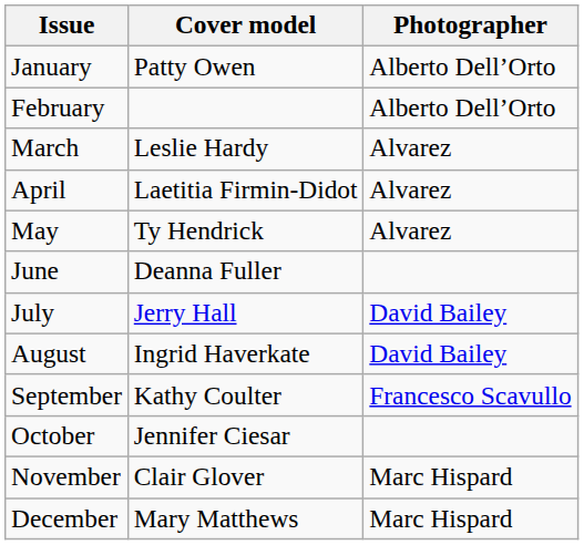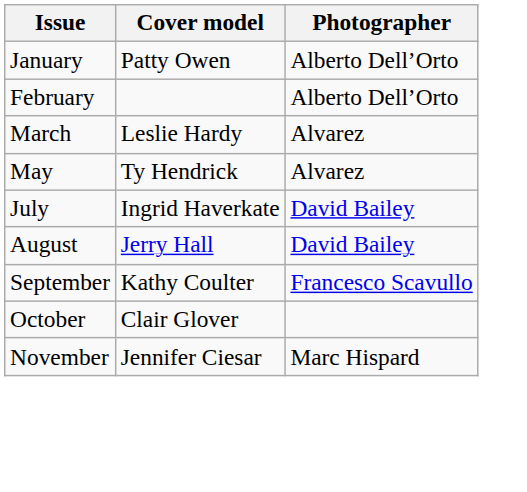 <table class="sortable wikitable">
 <tr>
 <th>Issue</th>
 <th>Cover model</th>
 <th>Photographer</th>
 </tr>
 <tr>
 <td>January</td>
 <td>Patty Owen</td>
 <td>Alberto Dell’Orto</td>
 </tr>
 <tr>
 <td>February</td>
 <td></td>
 <td>Alberto Dell’Orto</td>
 </tr>
 <tr>
 <td>March</td>
 <td>Leslie Hardy</td>
 <td>Alvarez</td>
 </tr>
 <tr>
-<td>April</td>
-<td>Laetitia Firmin-Didot</td>
-<td>Alvarez</td>
-</tr>
-<tr>
 <td>May</td>
 <td>Ty Hendrick</td>
 <td>Alvarez</td>
 </tr>
 <tr>
-<td>June</td>
-<td>Deanna Fuller</td>
-<td></td>
-</tr>
-<tr>
 <td>July</td>
-<td><a href='#'>Jerry Hall</a></td>
+<td>Ingrid Haverkate</td>
 <td><a href='#'>David Bailey</a></td>
 </tr>
 <tr>
 <td>August</td>
-<td>Ingrid Haverkate</td>
+<td><a href='#'>Jerry Hall</a></td>
 <td><a href='#'>David Bailey</a></td>
 </tr>
 <tr>
 <td>September</td>
 <td>Kathy Coulter</td>
 <td><a href='#'>Francesco Scavullo</a></td>
 </tr>
 <tr>
 <td>October</td>
-<td>Jennifer Ciesar</td>
+<td>Clair Glover</td>
 <td></td>
 </tr>
 <tr>
 <td>November</td>
-<td>Clair Glover</td>
-<td>Marc Hispard</td>
-</tr>
-<tr>
-<td>December</td>
-<td>Mary Matthews</td>
+<td>Jennifer Ciesar</td>
 <td>Marc Hispard</td>
 </tr>
 </table>
